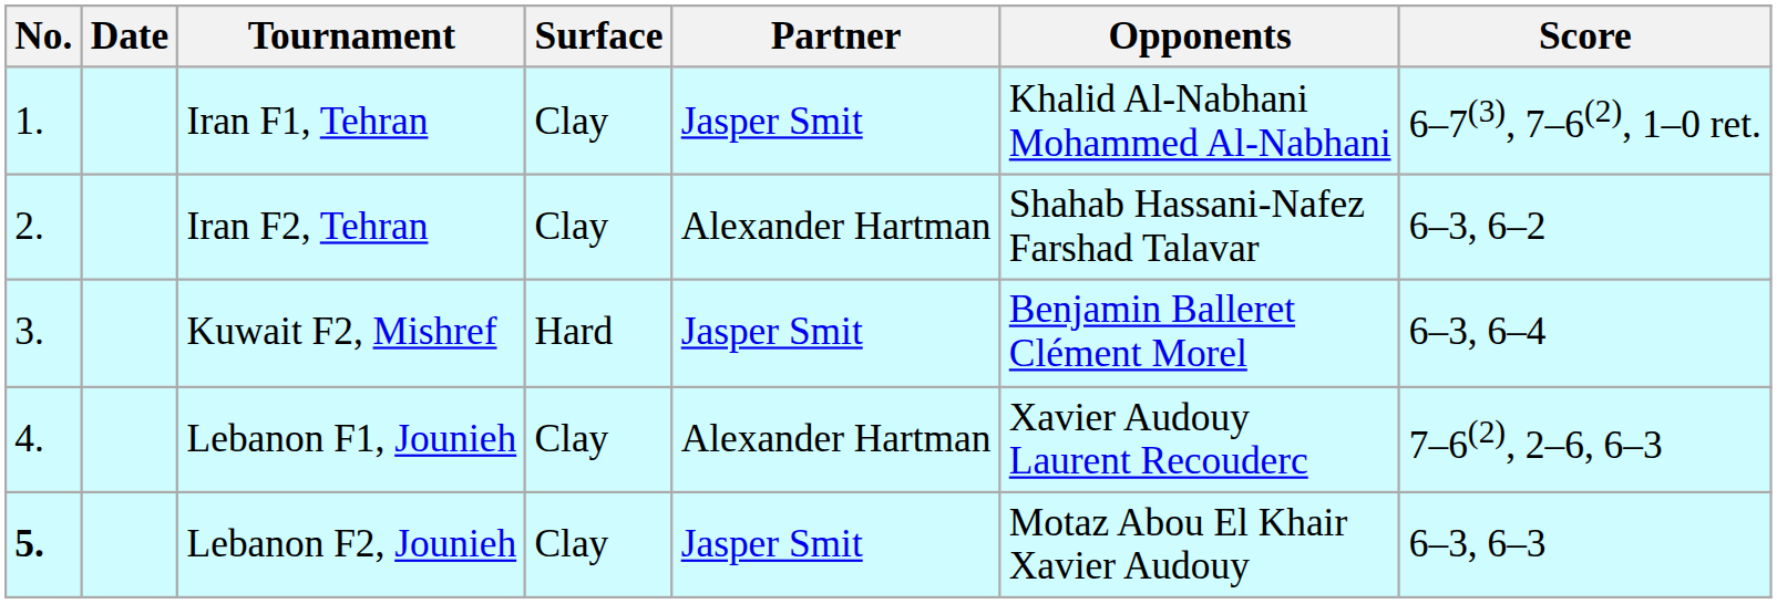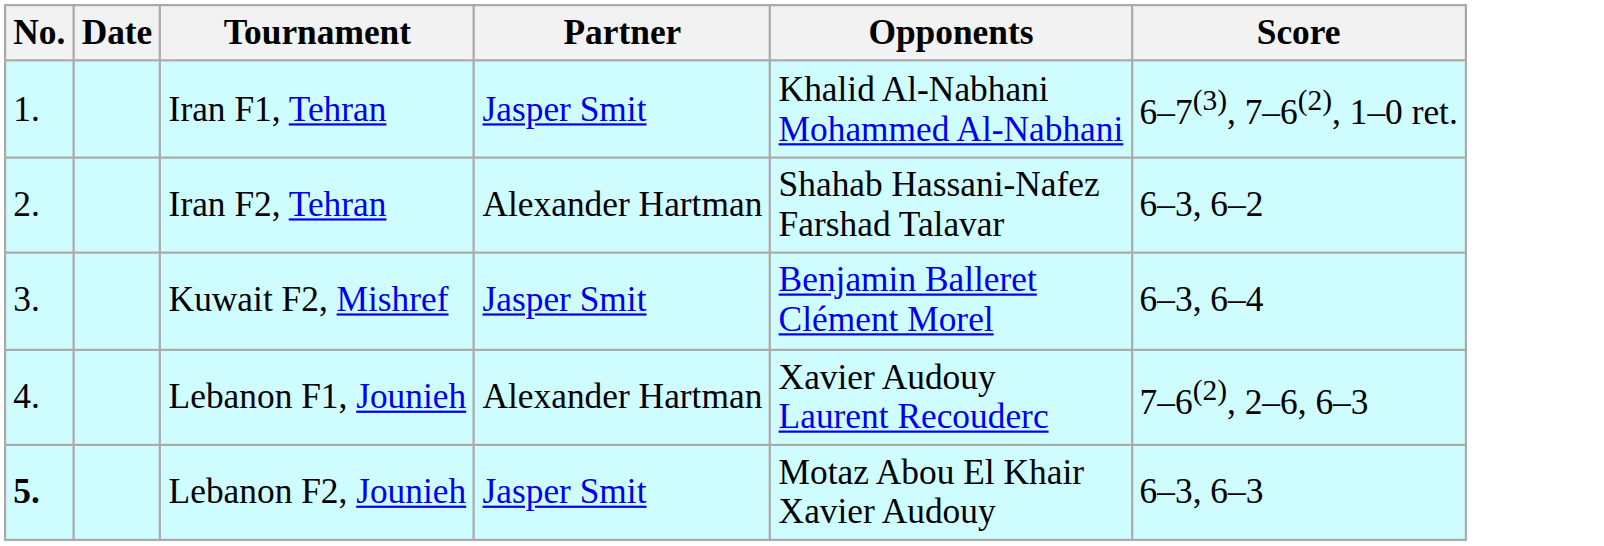 <table class="sortable wikitable">
 <tr>
 <th>No.</th>
 <th>Date</th>
 <th>Tournament</th>
-<th>Surface</th>
 <th>Partner</th>
 <th>Opponents</th>
 <th class="unsortable">Score</th>
 </tr>
 <tr style="background:#cffcff;">
 <td>1.</td>
 <td></td>
 <td>Iran F1, <a href='#'>Tehran</a></td>
-<td>Clay</td>
 <td> <a href='#'>Jasper Smit</a></td>
 <td> Khalid Al-Nabhani <br>  <a href='#'>Mohammed Al-Nabhani</a></td>
 <td>6–7<sup>(3)</sup>, 7–6<sup>(2)</sup>, 1–0 ret.</td>
 </tr>
 <tr style="background:#cffcff;">
 <td>2.</td>
 <td></td>
 <td>Iran F2, <a href='#'>Tehran</a></td>
-<td>Clay</td>
 <td> Alexander Hartman</td>
 <td> Shahab Hassani-Nafez <br>  Farshad Talavar</td>
 <td>6–3, 6–2</td>
 </tr>
 <tr style="background:#cffcff;">
 <td>3.</td>
 <td></td>
 <td>Kuwait F2, <a href='#'>Mishref</a></td>
-<td>Hard</td>
 <td> <a href='#'>Jasper Smit</a></td>
 <td> <a href='#'>Benjamin Balleret</a> <br>  <a href='#'>Clément Morel</a></td>
 <td>6–3, 6–4</td>
 </tr>
 <tr style="background:#cffcff;">
 <td>4.</td>
 <td></td>
 <td>Lebanon F1, <a href='#'>Jounieh</a></td>
-<td>Clay</td>
 <td> Alexander Hartman</td>
 <td> Xavier Audouy <br>  <a href='#'>Laurent Recouderc</a></td>
 <td>7–6<sup>(2)</sup>, 2–6, 6–3</td>
 </tr>
 <tr style="background:#cffcff;">
 <td><strong>5.</strong></td>
 <td></td>
 <td>Lebanon F2, <a href='#'>Jounieh</a></td>
-<td>Clay</td>
 <td> <a href='#'>Jasper Smit</a></td>
 <td> Motaz Abou El Khair <br>  Xavier Audouy</td>
 <td>6–3, 6–3</td>
 </tr>
 </table>
